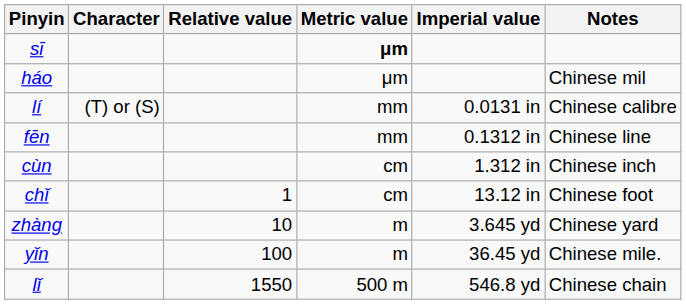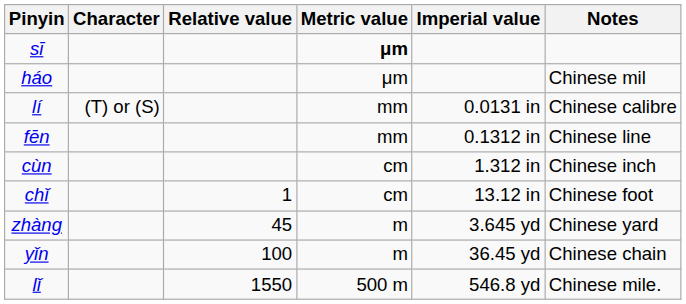 <table class="wikitable">
 <tr>
 <th>Pinyin</th>
 <th>Character</th>
 <th>Relative value</th>
 <th>Metric value</th>
 <th>Imperial value</th>
 <th>Notes</th>
 </tr>
 <tr>
 <td align=center><em><a href='#'>sī</a> </em></td>
 <td align=right><strong></strong></td>
 <td align=right><strong></strong></td>
 <td align=right><strong> μm</strong></td>
 <td align=right><strong></strong></td>
 <td align=left></td>
 </tr>
 <tr>
 <td align=center><em><a href='#'>háo</a> </em></td>
 <td align=right></td>
 <td align=right></td>
 <td align=right> μm</td>
 <td align=right></td>
 <td align=left>Chinese mil</td>
 </tr>
 <tr>
 <td align=center><em><a href='#'>lí</a></em></td>
 <td align=right> (T) or  (S)</td>
 <td align=right></td>
 <td align=right> mm</td>
 <td align=right>0.0131 in</td>
 <td align=left>Chinese calibre</td>
 </tr>
 <tr>
 <td align=center><em><a href='#'>fēn</a></em></td>
 <td align=right></td>
 <td align=right></td>
 <td align=right> mm</td>
 <td align=right>0.1312 in</td>
 <td align=left>Chinese line</td>
 </tr>
 <tr>
 <td align=center><em><a href='#'>cùn</a></em></td>
 <td align=right></td>
 <td align=right></td>
 <td align=right> cm</td>
 <td align=right>1.312 in</td>
 <td align=left>Chinese inch</td>
 </tr>
 <tr>
 <td align=center><em><a href='#'>chǐ</a></em></td>
 <td align=right></td>
 <td align=right>1</td>
 <td align=right> cm</td>
 <td align=right>13.12 in</td>
 <td align=left>Chinese foot</td>
 </tr>
 <tr>
 <td align=center><em><a href='#'>zhàng</a></em></td>
 <td align=right></td>
-<td align=right>10</td>
+<td align=right>45</td>
 <td align=right> m</td>
 <td align=right>3.645 yd</td>
 <td align=left>Chinese yard</td>
 </tr>
 <tr>
 <td align=center><em><a href='#'>yǐn</a></em></td>
 <td align=right></td>
 <td align=right>100</td>
 <td align=right> m</td>
 <td align=right>36.45 yd</td>
-<td align=left>Chinese mile.</td>
+<td align=left>Chinese chain</td>
 </tr>
 <tr>
 <td align=center><em><a href='#'>lǐ</a></em></td>
 <td align=right></td>
 <td align=right>1550</td>
 <td align=right>500 m</td>
 <td align=right>546.8 yd</td>
-<td align=left>Chinese chain</td>
+<td align=left>Chinese mile.</td>
 </tr>
 </table>
